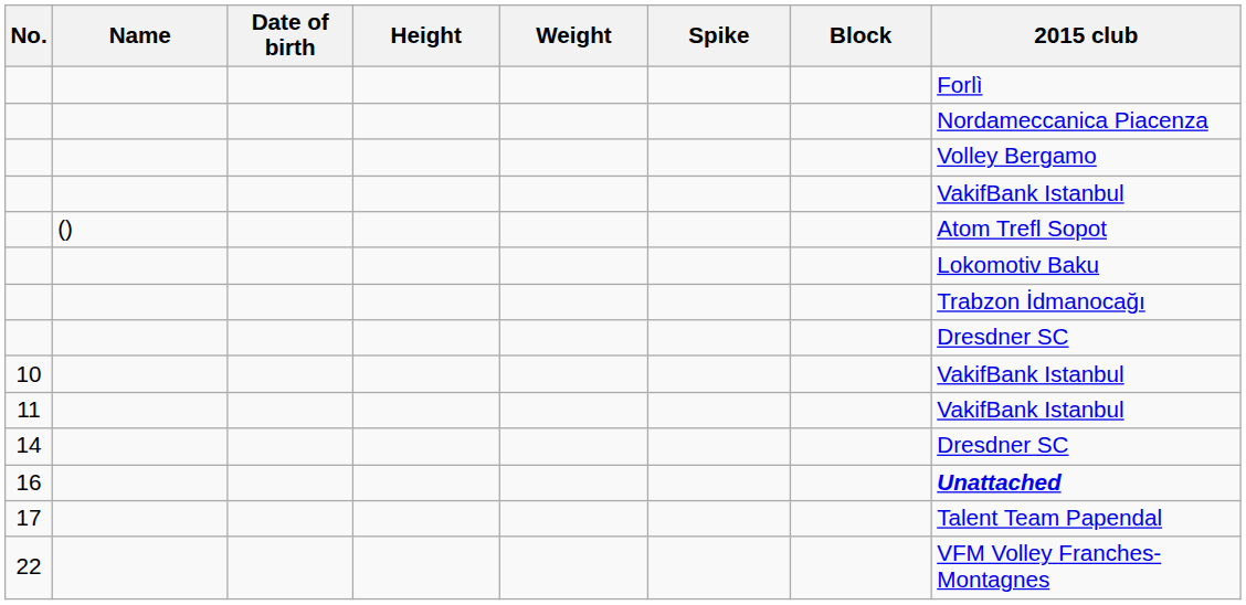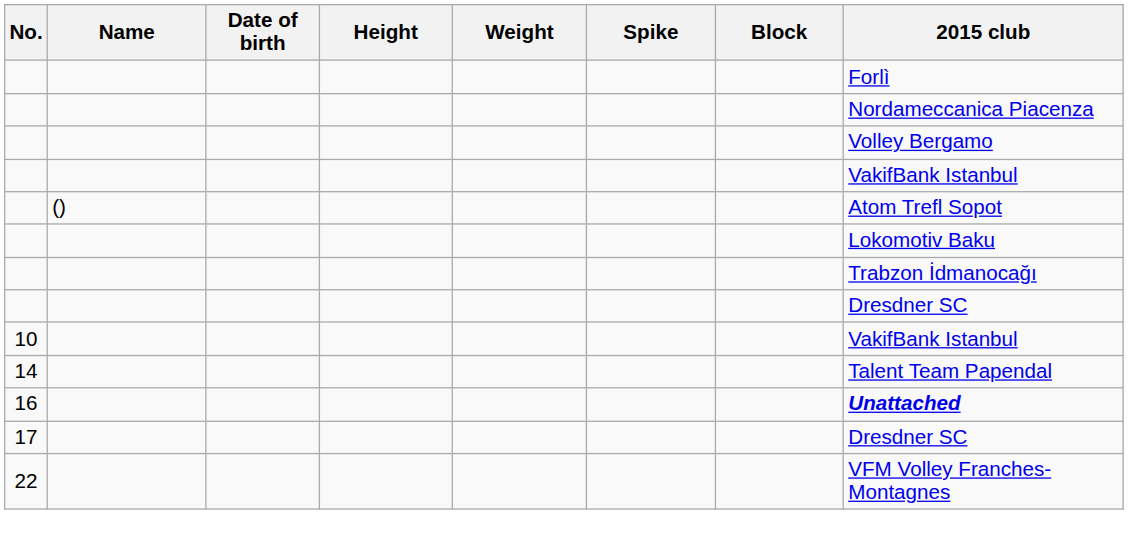 <table class="wikitable sortable" style="font-size:100%; text-align:center;">
 <tr>
 <th>No.</th>
 <th style="width:12em">Name</th>
 <th style="width:8em">Date of birth</th>
 <th style="width:9em">Height</th>
 <th style="width:9em">Weight</th>
 <th style="width:9em">Spike</th>
 <th style="width:9em">Block</th>
 <th style="width:19em">2015 club</th>
 </tr>
 <tr>
 <td></td>
 <td align=left></td>
 <td align=right></td>
 <td></td>
 <td></td>
 <td></td>
 <td></td>
 <td align=left> <a href='#'>Forlì</a></td>
 </tr>
 <tr>
 <td></td>
 <td align=left></td>
 <td align=right></td>
 <td></td>
 <td></td>
 <td></td>
 <td></td>
 <td align=left> <a href='#'>Nordameccanica Piacenza</a></td>
 </tr>
 <tr>
 <td></td>
 <td align=left></td>
 <td align=right></td>
 <td></td>
 <td></td>
 <td></td>
 <td></td>
 <td align=left> <a href='#'>Volley Bergamo</a></td>
 </tr>
 <tr>
 <td></td>
 <td align=left></td>
 <td align=right></td>
 <td></td>
 <td></td>
 <td></td>
 <td></td>
 <td align=left> <a href='#'>VakifBank Istanbul</a></td>
 </tr>
 <tr>
 <td></td>
 <td align=left> ()</td>
 <td align=right></td>
 <td></td>
 <td></td>
 <td></td>
 <td></td>
 <td align=left> <a href='#'>Atom Trefl Sopot</a></td>
 </tr>
 <tr>
 <td></td>
 <td align=left></td>
 <td align=right></td>
 <td></td>
 <td></td>
 <td></td>
 <td></td>
 <td align=left> <a href='#'>Lokomotiv Baku</a></td>
 </tr>
 <tr>
 <td></td>
 <td align=left></td>
 <td align=right></td>
 <td></td>
 <td></td>
 <td></td>
 <td></td>
 <td align=left> <a href='#'>Trabzon İdmanocağı</a></td>
 </tr>
 <tr>
 <td></td>
 <td align=left></td>
 <td align=right></td>
 <td></td>
 <td></td>
 <td></td>
 <td></td>
 <td align=left> <a href='#'>Dresdner SC</a></td>
 </tr>
 <tr>
 <td>10</td>
 <td align=left></td>
 <td align=right></td>
 <td></td>
 <td></td>
 <td></td>
 <td></td>
 <td align=left> <a href='#'>VakifBank Istanbul</a></td>
 </tr>
 <tr>
-<td>11</td>
-<td align=left></td>
-<td align=right></td>
-<td></td>
-<td></td>
-<td></td>
-<td></td>
-<td align=left> <a href='#'>VakifBank Istanbul</a></td>
-</tr>
-<tr>
 <td>14</td>
 <td align=left></td>
 <td align=right></td>
 <td></td>
 <td></td>
 <td></td>
 <td></td>
-<td align=left> <a href='#'>Dresdner SC</a></td>
+<td align=left> <a href='#'>Talent Team Papendal</a></td>
 </tr>
 <tr>
 <td>16</td>
 <td align=left></td>
 <td align=right></td>
 <td></td>
 <td></td>
 <td></td>
 <td></td>
 <td align=left><strong><a href='#'><em>Unattached</em></a></strong></td>
 </tr>
 <tr>
 <td>17</td>
 <td align=left></td>
 <td align=right></td>
 <td></td>
 <td></td>
 <td></td>
 <td></td>
-<td align=left> <a href='#'>Talent Team Papendal</a></td>
+<td align=left> <a href='#'>Dresdner SC</a></td>
 </tr>
 <tr>
 <td>22</td>
 <td align=left></td>
 <td align=right></td>
 <td></td>
 <td></td>
 <td></td>
 <td></td>
 <td align=left> <a href='#'>VFM Volley Franches-Montagnes</a></td>
 </tr>
 </table>
